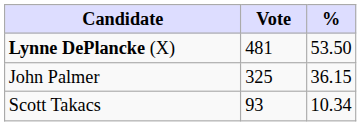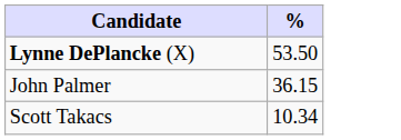 <table class="wikitable">
 <tr>
 <th style="background:#ddf; width:200px;">Candidate</th>
-<th style="background:#ddf; width:50px;">Vote</th>
 <th style="background:#ddf; width:30px;">%</th>
 </tr>
 <tr>
 <td><strong>Lynne DePlancke</strong> (X)</td>
-<td>481</td>
 <td>53.50</td>
 </tr>
 <tr>
 <td>John Palmer</td>
-<td>325</td>
 <td>36.15</td>
 </tr>
 <tr>
 <td>Scott Takacs</td>
-<td>93</td>
 <td>10.34</td>
 </tr>
 </table>
